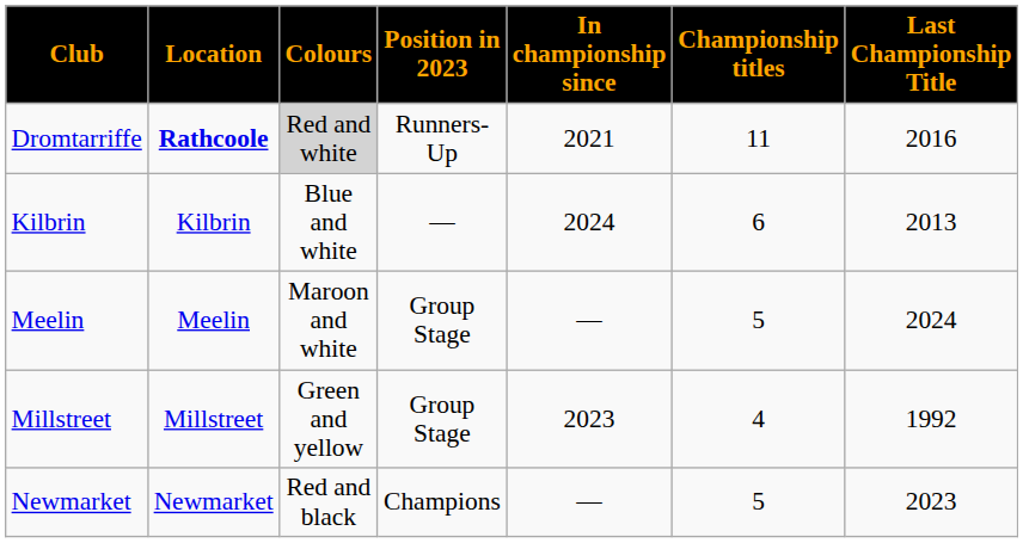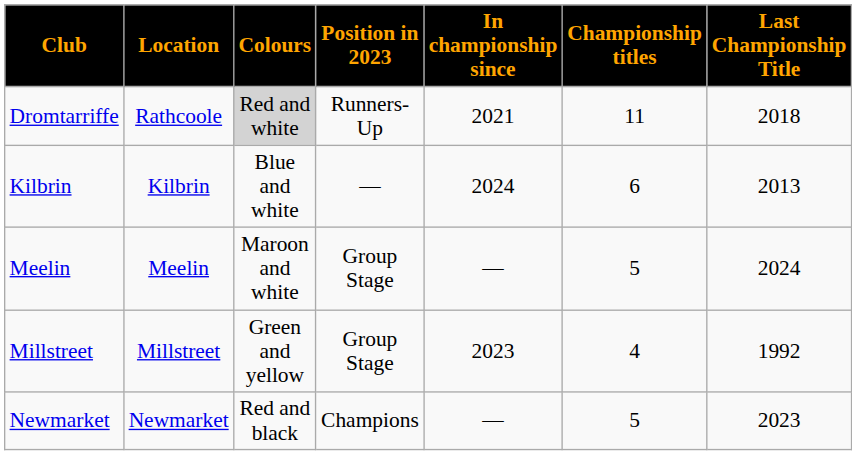 <table class="wikitable sortable" style="text-align:center">
 <tr>
 <th style="background:black;color:orange">Club</th>
 <th style="background:black;color:orange">Location</th>
 <th style="background:black;color:orange">Colours</th>
 <th style="background:black;color:orange">Position in 2023</th>
 <th style="background:black;color:orange">In championship since</th>
 <th style="background:black;color:orange">Championship titles</th>
 <th style="background:black;color:orange">Last Championship Title</th>
 </tr>
 <tr>
 <td style="text-align:left"> <a href='#'>Dromtarriffe</a></td>
-<td><strong><a href='#'>Rathcoole</a></strong></td>
+<td><a href='#'>Rathcoole</a></td>
 <td style="background: lightgrey;">Red and white</td>
 <td>Runners-Up</td>
 <td>2021</td>
 <td>11</td>
-<td>2016</td>
+<td>2018</td>
 </tr>
 <tr>
 <td style="text-align:left"> <a href='#'>Kilbrin</a></td>
 <td><a href='#'>Kilbrin</a></td>
 <td>Blue and white</td>
 <td>—</td>
 <td>2024</td>
 <td>6</td>
 <td>2013</td>
 </tr>
 <tr>
 <td style="text-align:left"> <a href='#'>Meelin</a></td>
 <td><a href='#'>Meelin</a></td>
 <td>Maroon and white</td>
 <td>Group Stage</td>
 <td>—</td>
 <td>5</td>
 <td>2024</td>
 </tr>
 <tr>
 <td style="text-align:left"> <a href='#'>Millstreet</a></td>
 <td><a href='#'>Millstreet</a></td>
 <td>Green and yellow</td>
 <td>Group Stage</td>
 <td>2023</td>
 <td>4</td>
 <td>1992</td>
 </tr>
 <tr>
 <td style="text-align:left"> <a href='#'>Newmarket</a></td>
 <td><a href='#'>Newmarket</a></td>
 <td>Red and black</td>
 <td>Champions</td>
 <td>—</td>
 <td>5</td>
 <td>2023</td>
 </tr>
 </table>
